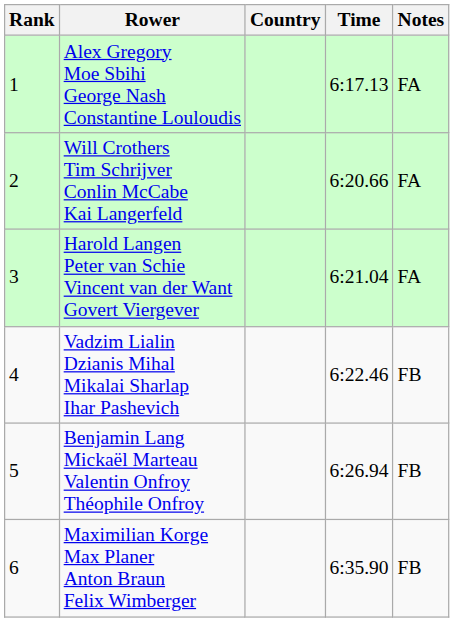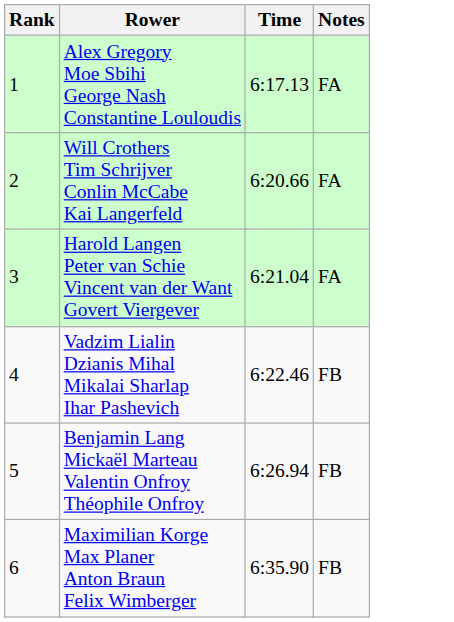 <table class="wikitable">
 <tr>
 <th>Rank</th>
 <th>Rower</th>
-<th>Country</th>
 <th>Time</th>
 <th>Notes</th>
 </tr>
 <tr bgcolor=ccffcc>
 <td>1</td>
 <td><a href='#'>Alex Gregory</a><br><a href='#'>Moe Sbihi</a><br><a href='#'>George Nash</a><br><a href='#'>Constantine Louloudis</a></td>
-<td></td>
 <td>6:17.13</td>
 <td>FA</td>
 </tr>
 <tr bgcolor=ccffcc>
 <td>2</td>
 <td><a href='#'>Will Crothers</a><br><a href='#'>Tim Schrijver</a><br><a href='#'>Conlin McCabe</a><br><a href='#'>Kai Langerfeld</a></td>
-<td></td>
 <td>6:20.66</td>
 <td>FA</td>
 </tr>
 <tr bgcolor=ccffcc>
 <td>3</td>
 <td><a href='#'>Harold Langen</a><br><a href='#'>Peter van Schie</a><br><a href='#'>Vincent van der Want</a><br><a href='#'>Govert Viergever</a></td>
-<td></td>
 <td>6:21.04</td>
 <td>FA</td>
 </tr>
 <tr>
 <td>4</td>
 <td><a href='#'>Vadzim Lialin</a><br><a href='#'>Dzianis Mihal</a><br><a href='#'>Mikalai Sharlap</a><br><a href='#'>Ihar Pashevich</a></td>
-<td></td>
 <td>6:22.46</td>
 <td>FB</td>
 </tr>
 <tr>
 <td>5</td>
 <td><a href='#'>Benjamin Lang</a><br><a href='#'>Mickaël Marteau</a><br><a href='#'>Valentin Onfroy</a><br><a href='#'>Théophile Onfroy</a></td>
-<td></td>
 <td>6:26.94</td>
 <td>FB</td>
 </tr>
 <tr>
 <td>6</td>
 <td><a href='#'>Maximilian Korge</a><br><a href='#'>Max Planer</a><br><a href='#'>Anton Braun</a><br><a href='#'>Felix Wimberger</a></td>
-<td></td>
 <td>6:35.90</td>
 <td>FB</td>
 </tr>
 </table>
